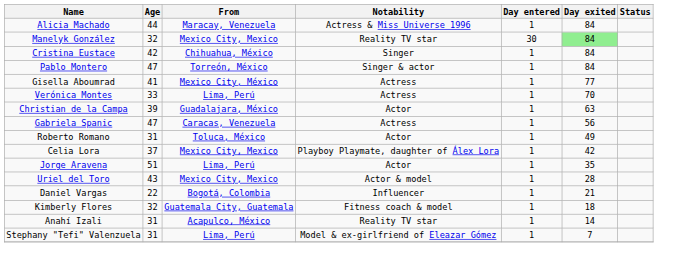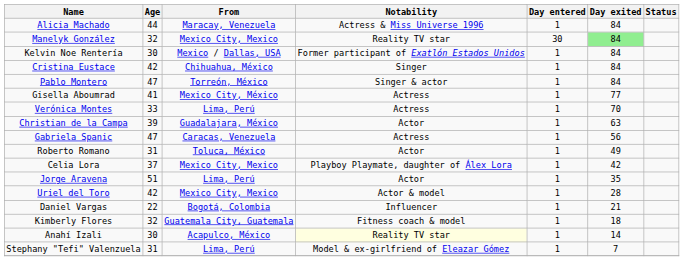 <table class="wikitable sortable" style="text-align:center;">
 <tr>
 <th>Name</th>
 <th>Age</th>
 <th>From</th>
 <th>Notability</th>
 <th>Day entered</th>
 <th>Day exited</th>
 <th>Status</th>
 </tr>
 <tr>
 <td><a href='#'>Alicia Machado</a></td>
 <td>44</td>
 <td><a href='#'>Maracay, Venezuela</a></td>
 <td>Actress & <a href='#'>Miss Universe 1996</a></td>
 <td>1</td>
 <td>84</td>
 <td></td>
 </tr>
 <tr>
 <td><a href='#'>Manelyk González</a></td>
 <td>32</td>
 <td><a href='#'>Mexico City, Mexico</a></td>
 <td>Reality TV star</td>
 <td>30</td>
 <td style="background: lightgreen;">84</td>
+<td></td>
+</tr>
+<tr>
+<td>Kelvin Noe Rentería</td>
+<td>30</td>
+<td><a href='#'>Mexico</a> / <a href='#'>Dallas, USA</a></td>
+<td>Former participant of <em><a href='#'>Exatlón Estados Unidos</a></em></td>
+<td>1</td>
+<td>84</td>
 <td></td>
 </tr>
 <tr>
 <td><a href='#'>Cristina Eustace</a></td>
 <td>42</td>
 <td><a href='#'>Chihuahua, México</a></td>
 <td>Singer</td>
 <td>1</td>
 <td>84</td>
 <td></td>
 </tr>
 <tr>
 <td><a href='#'>Pablo Montero</a></td>
 <td>47</td>
 <td><a href='#'>Torreón, México</a></td>
 <td>Singer & actor</td>
 <td>1</td>
 <td>84</td>
 <td></td>
 </tr>
 <tr>
 <td>Gisella Aboumrad</td>
 <td>41</td>
 <td><a href='#'>Mexico City, México</a></td>
 <td>Actress</td>
 <td>1</td>
 <td>77</td>
 <td></td>
 </tr>
 <tr>
 <td><a href='#'>Verónica Montes</a></td>
 <td>33</td>
 <td><a href='#'>Lima, Perú</a></td>
 <td>Actress</td>
 <td>1</td>
 <td>70</td>
 <td></td>
 </tr>
 <tr>
 <td><a href='#'>Christian de la Campa</a></td>
 <td>39</td>
 <td><a href='#'>Guadalajara, México</a></td>
 <td>Actor</td>
 <td>1</td>
 <td>63</td>
 <td></td>
 </tr>
 <tr>
 <td><a href='#'>Gabriela Spanic</a></td>
 <td>47</td>
 <td><a href='#'>Caracas, Venezuela</a></td>
 <td>Actress</td>
 <td>1</td>
 <td>56</td>
 <td></td>
 </tr>
 <tr>
 <td>Roberto Romano</td>
 <td>31</td>
 <td><a href='#'>Toluca, México</a></td>
 <td>Actor</td>
 <td>1</td>
 <td>49</td>
 <td></td>
 </tr>
 <tr>
 <td>Celia Lora</td>
 <td>37</td>
 <td><a href='#'>Mexico City, Mexico</a></td>
 <td>Playboy Playmate, daughter of <a href='#'>Álex Lora</a></td>
 <td>1</td>
 <td>42</td>
 <td></td>
 </tr>
 <tr>
 <td><a href='#'>Jorge Aravena</a></td>
 <td>51</td>
 <td><a href='#'>Lima, Perú</a></td>
 <td>Actor</td>
 <td>1</td>
 <td>35</td>
 <td></td>
 </tr>
 <tr>
 <td><a href='#'>Uriel del Toro</a></td>
-<td>43</td>
+<td>42</td>
 <td><a href='#'>Mexico City, Mexico</a></td>
 <td>Actor & model</td>
 <td>1</td>
 <td>28</td>
 <td></td>
 </tr>
 <tr>
 <td>Daniel Vargas</td>
 <td>22</td>
 <td><a href='#'>Bogotá, Colombia</a></td>
 <td>Influencer</td>
 <td>1</td>
 <td>21</td>
 <td></td>
 </tr>
 <tr>
 <td>Kimberly Flores</td>
 <td>32</td>
 <td><a href='#'>Guatemala City, Guatemala</a></td>
 <td>Fitness coach & model</td>
 <td>1</td>
 <td>18</td>
 <td></td>
 </tr>
 <tr>
 <td>Anahí Izali</td>
-<td>31</td>
+<td>30</td>
 <td><a href='#'>Acapulco, México</a></td>
-<td>Reality TV star</td>
+<td style="background: lightyellow;">Reality TV star</td>
 <td>1</td>
 <td>14</td>
 <td></td>
 </tr>
 <tr>
 <td>Stephany "Tefi" Valenzuela</td>
 <td>31</td>
 <td><a href='#'>Lima, Perú</a></td>
 <td>Model & ex-girlfriend of <a href='#'>Eleazar Gómez</a></td>
 <td>1</td>
 <td>7</td>
 <td></td>
 </tr>
 <tr>
 </tr>
 </table>
